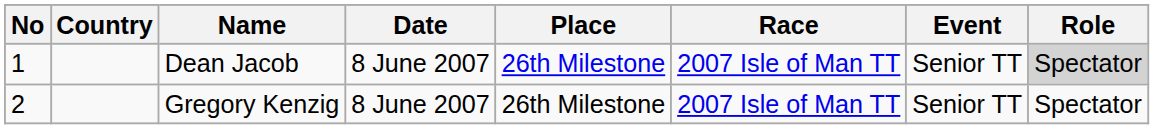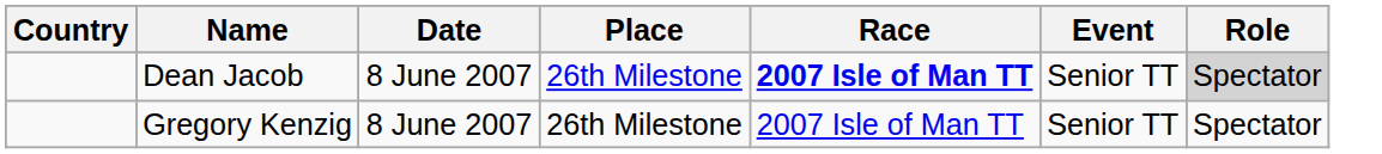 <table class="wikitable" border="1" style="font-size: 85%;">
 <tr>
-<th>No</th>
 <th>Country</th>
 <th>Name</th>
 <th>Date</th>
 <th>Place</th>
 <th>Race</th>
 <th>Event</th>
 <th>Role</th>
 </tr>
 <tr>
-<td>1</td>
 <td></td>
 <td>Dean Jacob</td>
 <td>8 June 2007</td>
 <td><a href='#'>26th Milestone</a></td>
-<td><a href='#'>2007 Isle of Man TT</a></td>
+<td><strong><a href='#'>2007 Isle of Man TT</a></strong></td>
 <td>Senior TT</td>
 <td style="background: lightgrey;">Spectator</td>
 </tr>
 <tr>
-<td>2</td>
 <td></td>
 <td>Gregory Kenzig</td>
 <td>8 June 2007</td>
 <td>26th Milestone</td>
 <td><a href='#'>2007 Isle of Man TT</a></td>
 <td>Senior TT</td>
 <td>Spectator</td>
 </tr>
 </table>
